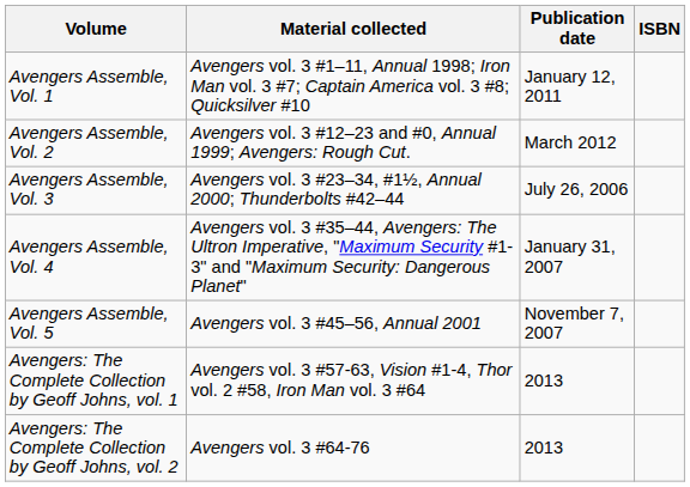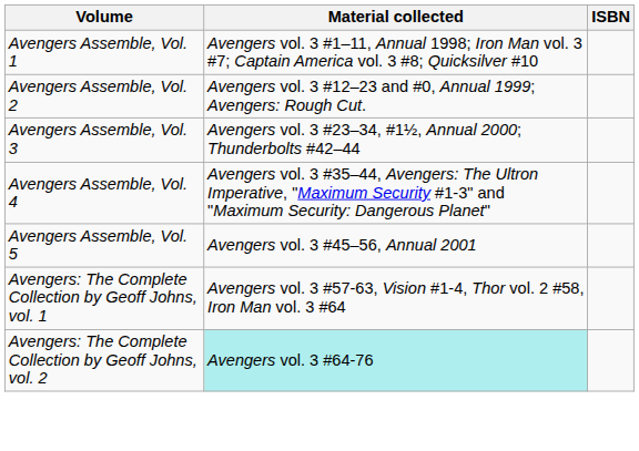 <table class="wikitable" style="width:100%;">
 <tr>
 <th>Volume</th>
 <th>Material collected</th>
-<th>Publication date</th>
 <th>ISBN</th>
 </tr>
 <tr>
 <td><em>Avengers Assemble, Vol. 1</em></td>
 <td><em>Avengers</em> vol. 3 #1–11, <em>Annual</em> 1998; <em>Iron Man</em> vol. 3 #7; <em>Captain America</em> vol. 3 #8; <em>Quicksilver</em> #10</td>
-<td>January 12, 2011</td>
 <td style="white-space:nowrap"></td>
 </tr>
 <tr>
 <td><em>Avengers Assemble, Vol. 2</em></td>
 <td><em>Avengers</em> vol. 3 #12–23 and #0, <em>Annual 1999</em>; <em>Avengers: Rough Cut</em>.</td>
-<td>March 2012</td>
 <td style="white-space:nowrap"></td>
 </tr>
 <tr>
 <td><em>Avengers Assemble, Vol. 3</em></td>
 <td><em>Avengers</em> vol. 3 #23–34, #1½, <em>Annual 2000</em>; <em>Thunderbolts</em> #42–44</td>
-<td>July 26, 2006</td>
 <td></td>
 </tr>
 <tr>
 <td><em>Avengers Assemble, Vol. 4</em></td>
 <td><em>Avengers</em> vol. 3 #35–44, <em>Avengers: The Ultron Imperative</em>, "<em><a href='#'>Maximum Security</a></em> #1-3" and "<em>Maximum Security: Dangerous Planet</em>"</td>
-<td>January 31, 2007</td>
 <td></td>
 </tr>
 <tr>
 <td><em>Avengers Assemble, Vol. 5</em></td>
 <td><em>Avengers</em> vol. 3 #45–56, <em>Annual 2001</em></td>
-<td>November 7, 2007</td>
 <td></td>
 </tr>
 <tr>
 <td><em>Avengers: The Complete Collection by Geoff Johns, vol. 1</em></td>
 <td><em>Avengers</em> vol. 3 #57-63, <em>Vision</em> #1-4, <em>Thor</em> vol. 2 #58, <em>Iron Man</em> vol. 3 #64</td>
-<td>2013</td>
 <td></td>
 </tr>
 <tr>
 <td><em>Avengers: The Complete Collection by Geoff Johns, vol. 2</em></td>
-<td><em>Avengers</em> vol. 3 #64-76</td>
-<td>2013</td>
+<td style="background: paleturquoise;"><em>Avengers</em> vol. 3 #64-76</td>
 <td></td>
 </tr>
 </table>
